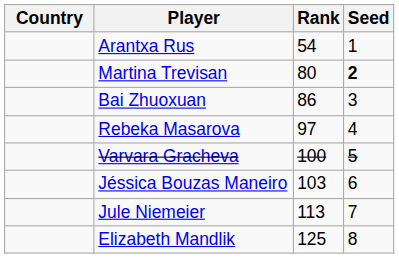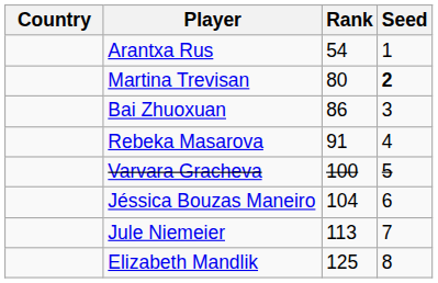 <table class="wikitable">
 <tr>
 <th width="75">Country</th>
 <th width="175">Player</th>
 <th>Rank</th>
 <th>Seed</th>
 </tr>
 <tr>
 <td></td>
 <td><a href='#'>Arantxa Rus</a></td>
 <td>54</td>
 <td>1</td>
 </tr>
 <tr>
 <td></td>
 <td><a href='#'>Martina Trevisan</a></td>
 <td>80</td>
 <td><strong>2</strong></td>
 </tr>
 <tr>
 <td></td>
 <td><a href='#'>Bai Zhuoxuan</a></td>
 <td>86</td>
 <td>3</td>
 </tr>
 <tr>
 <td></td>
 <td><a href='#'>Rebeka Masarova</a></td>
-<td>97</td>
+<td>91</td>
 <td>4</td>
 </tr>
 <tr>
 <td><s></s></td>
 <td><s><a href='#'>Varvara Gracheva</a></s></td>
 <td><s>100</s></td>
 <td><s>5</s></td>
 </tr>
 <tr>
 <td></td>
 <td><a href='#'>Jéssica Bouzas Maneiro</a></td>
-<td>103</td>
+<td>104</td>
 <td>6</td>
 </tr>
 <tr>
 <td></td>
 <td><a href='#'>Jule Niemeier</a></td>
 <td>113</td>
 <td>7</td>
 </tr>
 <tr>
 <td></td>
 <td><a href='#'>Elizabeth Mandlik</a></td>
 <td>125</td>
 <td>8</td>
 </tr>
 </table>
